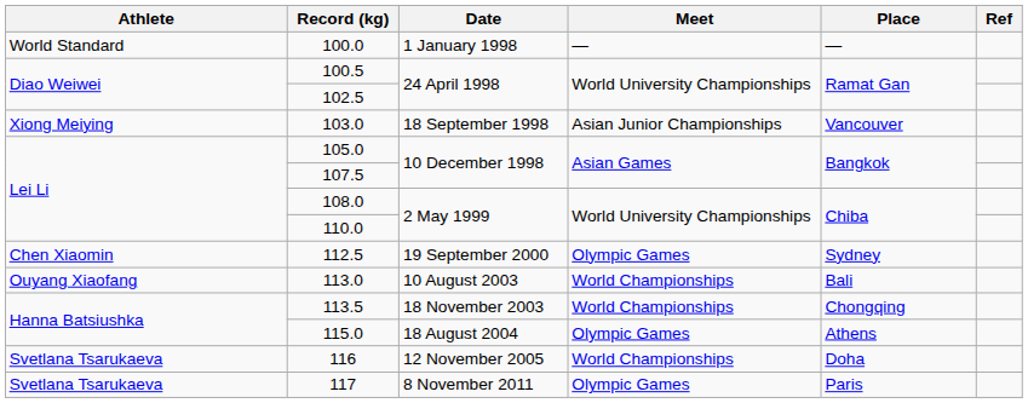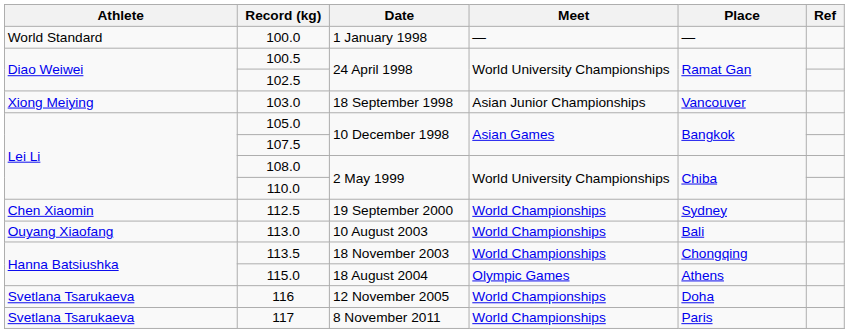 <table class="wikitable" style="font-size:90%; width: 70%;">
 <tr>
 <th width=20%>Athlete</th>
 <th width=8%>Record (kg)</th>
 <th width=12%>Date</th>
 <th width=18%>Meet</th>
 <th width=11%>Place</th>
 <th width=3%>Ref</th>
 </tr>
 <tr>
 <td>World Standard</td>
 <td align="center">100.0</td>
 <td>1 January 1998</td>
 <td>—</td>
 <td>—</td>
 <td></td>
 </tr>
 <tr>
 <td rowspan=2> <a href='#'>Diao Weiwei</a></td>
 <td align="center">100.5</td>
 <td rowspan=2>24 April 1998</td>
 <td rowspan=2>World University Championships</td>
 <td rowspan=2><a href='#'>Ramat Gan</a></td>
 <td></td>
 </tr>
 <tr>
 <td align="center">102.5</td>
 <td></td>
 </tr>
 <tr>
 <td> <a href='#'>Xiong Meiying</a></td>
 <td align="center">103.0</td>
 <td>18 September 1998</td>
 <td>Asian Junior Championships</td>
 <td><a href='#'>Vancouver</a></td>
 <td></td>
 </tr>
 <tr>
 <td rowspan=4> <a href='#'>Lei Li</a></td>
 <td align="center">105.0</td>
 <td rowspan=2>10 December 1998</td>
 <td rowspan=2><a href='#'>Asian Games</a></td>
 <td rowspan=2><a href='#'>Bangkok</a></td>
 <td></td>
 </tr>
 <tr>
 <td align="center">107.5</td>
 <td></td>
 </tr>
 <tr>
 <td align="center">108.0</td>
 <td rowspan=2>2 May 1999</td>
 <td rowspan=2>World University Championships</td>
 <td rowspan=2><a href='#'>Chiba</a></td>
 <td></td>
 </tr>
 <tr>
 <td align="center">110.0</td>
 <td></td>
 </tr>
 <tr>
 <td> <a href='#'>Chen Xiaomin</a></td>
 <td align="center">112.5</td>
 <td>19 September 2000</td>
-<td><a href='#'>Olympic Games</a></td>
+<td><a href='#'>World Championships</a></td>
 <td><a href='#'>Sydney</a></td>
 <td></td>
 </tr>
 <tr>
 <td> <a href='#'>Ouyang Xiaofang</a></td>
 <td align="center">113.0</td>
 <td>10 August 2003</td>
 <td><a href='#'>World Championships</a></td>
 <td><a href='#'>Bali</a></td>
 <td></td>
 </tr>
 <tr>
 <td rowspan=2> <a href='#'>Hanna Batsiushka</a></td>
 <td align="center">113.5</td>
 <td>18 November 2003</td>
 <td><a href='#'>World Championships</a></td>
 <td><a href='#'>Chongqing</a></td>
 <td></td>
 </tr>
 <tr>
 <td align="center">115.0</td>
 <td>18 August 2004</td>
 <td><a href='#'>Olympic Games</a></td>
 <td><a href='#'>Athens</a></td>
 <td></td>
 </tr>
 <tr>
 <td> <a href='#'>Svetlana Tsarukaeva</a></td>
 <td align="center">116</td>
 <td>12 November 2005</td>
 <td><a href='#'>World Championships</a></td>
 <td><a href='#'>Doha</a></td>
 <td></td>
 </tr>
 <tr>
 <td> <a href='#'>Svetlana Tsarukaeva</a></td>
 <td align="center">117</td>
 <td>8 November 2011</td>
-<td><a href='#'>Olympic Games</a></td>
+<td><a href='#'>World Championships</a></td>
 <td><a href='#'>Paris</a></td>
 <td></td>
 </tr>
 </table>
